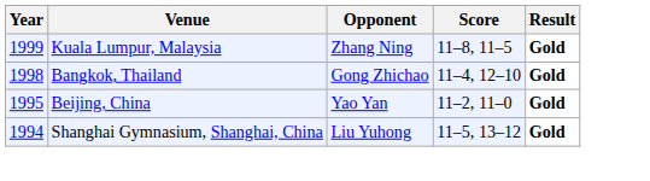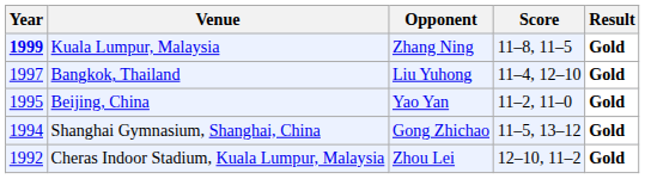 <table class="sortable wikitable" style="font-size: 90%;">
 <tr>
 <th>Year</th>
 <th>Venue</th>
 <th>Opponent</th>
 <th>Score</th>
 <th>Result</th>
 </tr>
 <tr style="background:#ECF2FF">
-<td align="center"><a href='#'>1999</a></td>
+<td align="center"><strong><a href='#'>1999</a></strong></td>
 <td align="left"><a href='#'>Kuala Lumpur, Malaysia</a></td>
 <td align="left"> <a href='#'>Zhang Ning</a></td>
 <td align="left">11–8, 11–5</td>
 <td style="text-align:left; background:white"> <strong>Gold</strong></td>
 </tr>
 <tr style="background:#ECF2FF">
-<td align="center"><a href='#'>1998</a></td>
+<td align="center"><a href='#'>1997</a></td>
 <td align="left"><a href='#'>Bangkok, Thailand</a></td>
-<td align="left"> <a href='#'>Gong Zhichao</a></td>
+<td align="left"> <a href='#'>Liu Yuhong</a></td>
 <td align="left">11–4, 12–10</td>
 <td style="text-align:left; background:white"> <strong>Gold</strong></td>
 </tr>
 <tr style="background:#ECF2FF">
 <td align="center"><a href='#'>1995</a></td>
 <td align="left"><a href='#'>Beijing, China</a></td>
 <td align="left"> <a href='#'>Yao Yan</a></td>
 <td align="left">11–2, 11–0</td>
 <td style="text-align:left; background:white"> <strong>Gold</strong></td>
 </tr>
 <tr style="background:#ECF2FF">
 <td align="center"><a href='#'>1994</a></td>
 <td align="left">Shanghai Gymnasium, <a href='#'>Shanghai, China</a></td>
-<td align="left"> <a href='#'>Liu Yuhong</a></td>
+<td align="left"> <a href='#'>Gong Zhichao</a></td>
 <td align="left">11–5, 13–12</td>
 <td style="text-align:left; background:white"> <strong>Gold</strong></td>
 </tr>
+<tr style="background:#ECF2FF">
+<td align="center"><a href='#'>1992</a></td>
+<td align="left">Cheras Indoor Stadium, <a href='#'>Kuala Lumpur, Malaysia</a></td>
+<td align="left"> <a href='#'>Zhou Lei</a></td>
+<td align="left">12–10, 11–2</td>
+<td style="text-align:left; background:white"> <strong>Gold</strong></td>
+</tr>
 </table>
